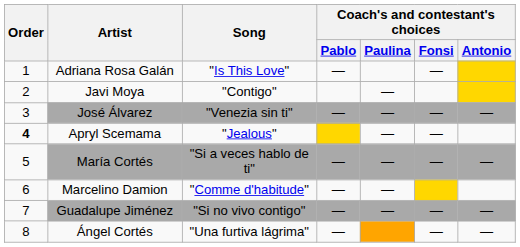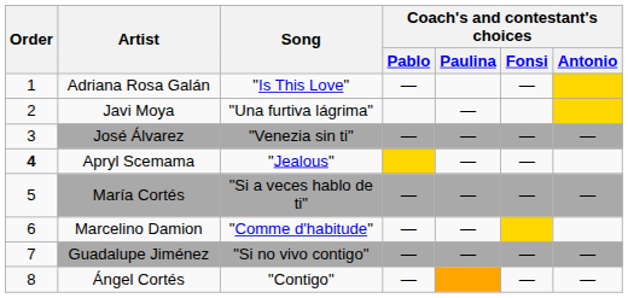 <table class="wikitable" style="text-align:center; width:100%;">
 <tr>
 <th rowspan="2" scope="col" style="width:05%;">Order</th>
 <th rowspan="2" scope="col" style="width:25%;">Artist</th>
 <th rowspan="2" scope="col" style="width:25%;">Song</th>
 <th colspan="4" scope="col" style="width:32%;">Coach's and contestant's choices</th>
 </tr>
 <tr>
 <th width="07%"><a href='#'>Pablo</a></th>
 <th width="07%"><a href='#'>Paulina</a></th>
 <th width="07%"><a href='#'>Fonsi</a></th>
 <th width="07%"><a href='#'>Antonio</a></th>
 </tr>
 <tr>
 <td align="center">1</td>
 <td>Adriana Rosa Galán</td>
 <td>"<a href='#'>Is This Love</a>"</td>
 <td align="center">—</td>
 <td align="center"><strong></strong></td>
 <td align="center">—</td>
 <td align="center" bgcolor="Gold"><strong></strong></td>
 </tr>
 <tr>
 <td align="center">2</td>
 <td>Javi Moya</td>
-<td>"Contigo"</td>
+<td>"Una furtiva lágrima"</td>
 <td align="center"><strong></strong></td>
 <td align="center">—</td>
 <td align="center"><strong></strong></td>
 <td align="center" bgcolor="Gold"><strong></strong></td>
 </tr>
 <tr>
 <td align="center">3</td>
 <td bgcolor="darkgrey">José Álvarez</td>
 <td bgcolor="darkgrey">"Venezia sin ti"</td>
 <td align="center" bgcolor="darkgrey">—</td>
 <td align="center" bgcolor="darkgrey">—</td>
 <td align="center" bgcolor="darkgrey">—</td>
 <td align="center" bgcolor="darkgrey">—</td>
 </tr>
 <tr>
 <td align="center"><strong>4</strong></td>
 <td>Apryl Scemama</td>
 <td>"<a href='#'>Jealous</a>"</td>
 <td align="center" bgcolor="Gold"><strong></strong></td>
 <td align="center">—</td>
 <td align="center">—</td>
 <td align="center"><strong></strong></td>
 </tr>
 <tr>
 <td align="center">5</td>
 <td bgcolor="darkgrey">María Cortés</td>
 <td bgcolor="darkgrey">"Si a veces hablo de ti"</td>
 <td align="center" bgcolor="darkgrey">—</td>
 <td align="center" bgcolor="darkgrey">—</td>
 <td align="center" bgcolor="darkgrey">—</td>
 <td align="center" bgcolor="darkgrey">—</td>
 </tr>
 <tr>
 <td align="center">6</td>
 <td>Marcelino Damion</td>
 <td>"<a href='#'>Comme d'habitude</a>"</td>
 <td align="center">—</td>
 <td align="center">—</td>
 <td align="center" bgcolor="Gold"><strong></strong></td>
 <td align="center"><strong></strong></td>
 </tr>
 <tr>
 <td align="center">7</td>
 <td bgcolor="darkgrey">Guadalupe Jiménez</td>
 <td bgcolor="darkgrey">"Si no vivo contigo"</td>
 <td align="center" bgcolor="darkgrey">—</td>
 <td align="center" bgcolor="darkgrey">—</td>
 <td align="center" bgcolor="darkgrey">—</td>
 <td align="center" bgcolor="darkgrey">—</td>
 </tr>
 <tr>
 <td align="center">8</td>
 <td>Ángel Cortés</td>
-<td>"Una furtiva lágrima"</td>
+<td>"Contigo"</td>
 <td align="center">—</td>
 <td align="center" bgcolor="Orange"><strong></strong></td>
 <td align="center">—</td>
 <td align="center">—</td>
 </tr>
 </table>
